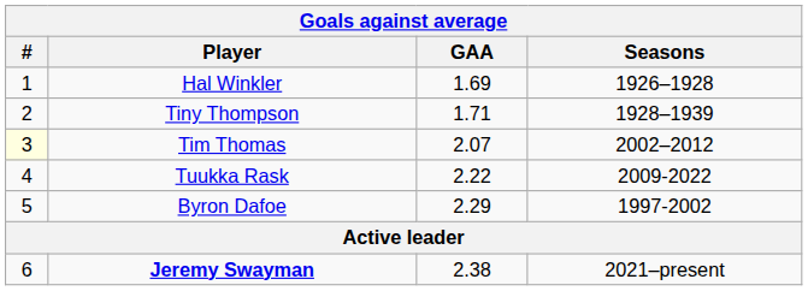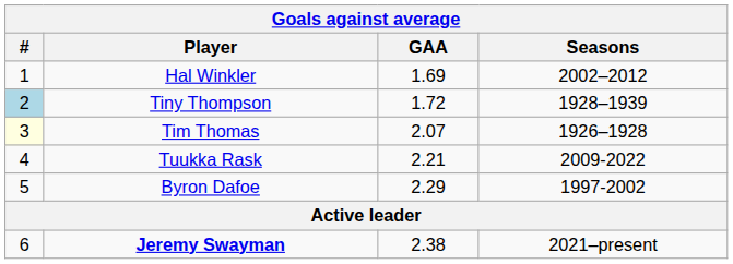 <table class="wikitable" style="text-align: center; font-size: 95%" width="70%">
 <tr>
 <th colspan="4"><a href='#'>Goals against average</a></th>
 </tr>
 <tr>
 <th>#</th>
 <th>Player</th>
 <th>GAA</th>
 <th>Seasons</th>
 </tr>
 <tr>
 <td>1</td>
 <td><a href='#'>Hal Winkler</a></td>
 <td>1.69</td>
-<td>1926–1928</td>
+<td>2002–2012</td>
 </tr>
 <tr>
-<td>2</td>
+<td style="background: lightblue;">2</td>
 <td><a href='#'>Tiny Thompson</a></td>
-<td>1.71</td>
+<td>1.72</td>
 <td>1928–1939</td>
 </tr>
 <tr>
 <td style="background: lightyellow;">3</td>
 <td><a href='#'>Tim Thomas</a></td>
 <td>2.07</td>
-<td>2002–2012</td>
+<td>1926–1928</td>
 </tr>
 <tr>
 <td>4</td>
 <td><a href='#'>Tuukka Rask</a></td>
-<td>2.22</td>
+<td>2.21</td>
 <td>2009-2022</td>
 </tr>
 <tr>
 <td>5</td>
 <td><a href='#'>Byron Dafoe</a></td>
 <td>2.29</td>
 <td>1997-2002</td>
 </tr>
 <tr>
 <th colspan="4">Active leader</th>
 </tr>
 <tr>
 <td>6</td>
 <td><strong><a href='#'>Jeremy Swayman</a></strong></td>
 <td>2.38</td>
 <td>2021–present</td>
 </tr>
 </table>
